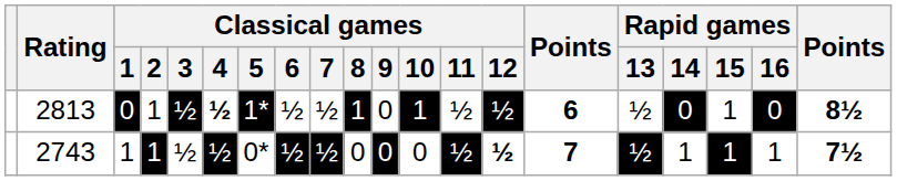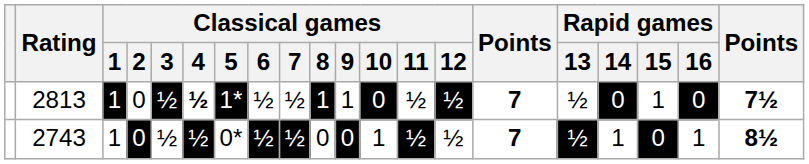 <table class="wikitable" style="text-align:center; background:white; color:black">
 <tr>
 <th rowspan=2></th>
 <th rowspan=2>Rating</th>
 <th colspan=12>Classical games</th>
 <th rowspan=2>Points</th>
 <th colspan=4>Rapid games</th>
 <th rowspan=2>Points</th>
 </tr>
 <tr>
 <th>1</th>
 <th>2</th>
 <th>3</th>
 <th>4</th>
 <th>5</th>
 <th>6</th>
 <th>7</th>
 <th>8</th>
 <th>9</th>
 <th>10</th>
 <th>11</th>
 <th>12</th>
 <th>13</th>
 <th>14</th>
 <th>15</th>
 <th>16</th>
 </tr>
 <tr>
 <td align=left></td>
 <td>2813</td>
-<td style="background:black; color:white">0</td>
-<td>1</td>
+<td style="background:black; color:white">1</td>
+<td>0</td>
 <td style="background:black; color:white">½</td>
 <td><strong>½</strong></td>
 <td style="background:black; color:white">1*</td>
 <td>½</td>
 <td>½</td>
 <td style="background:black; color:white">1</td>
-<td>0</td>
-<td style="background:black; color:white">1</td>
+<td>1</td>
+<td style="background:black; color:white">0</td>
 <td>½</td>
 <td style="background:black; color:white">½</td>
-<td><strong>6</strong></td>
+<td><strong>7</strong></td>
 <td>½</td>
 <td style="background:black; color:white">0</td>
 <td>1</td>
 <td style="background:black; color:white">0</td>
-<td><strong>8½</strong></td>
+<td><strong>7½</strong></td>
 </tr>
 <tr>
 <td align=left></td>
 <td>2743</td>
 <td>1</td>
-<td style="background:black; color:white">1</td>
+<td style="background:black; color:white">0</td>
 <td>½</td>
 <td style="background:black; color:white">½</td>
 <td>0*</td>
 <td style="background:black; color:white">½</td>
 <td style="background:black; color:white">½</td>
 <td>0</td>
 <td style="background:black; color:white">0</td>
-<td>0</td>
+<td>1</td>
 <td style="background:black; color:white">½</td>
-<td><strong>½</strong></td>
+<td>½</td>
 <td><strong>7</strong></td>
 <td style="background:black; color:white">½</td>
 <td>1</td>
-<td style="background:black; color:white">1</td>
+<td style="background:black; color:white">0</td>
 <td>1</td>
-<td><strong>7½</strong></td>
+<td><strong>8½</strong></td>
 </tr>
 </table>
